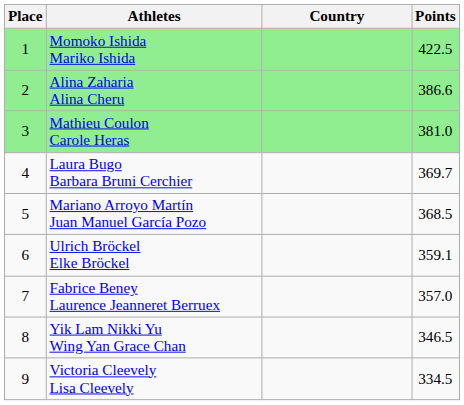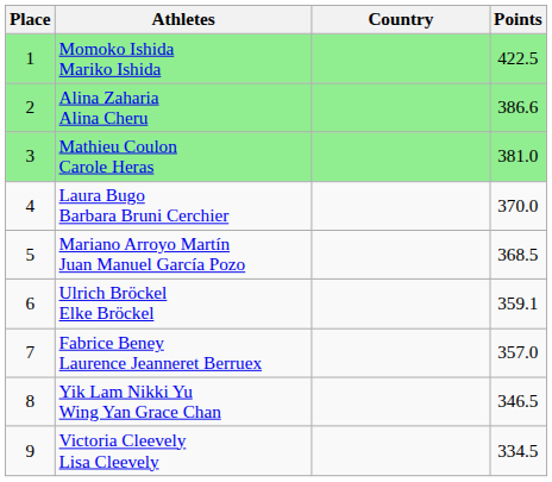 <table class="wikitable">
 <tr>
 <th>Place</th>
 <th width=220px>Athletes</th>
 <th width=150px>Country</th>
 <th>Points</th>
 </tr>
 <tr bgcolor=lightgreen>
 <td align=center>1</td>
 <td><a href='#'>Momoko Ishida</a><br><a href='#'>Mariko Ishida</a></td>
 <td></td>
 <td align=center>422.5</td>
 </tr>
 <tr bgcolor=lightgreen>
 <td align=center>2</td>
 <td><a href='#'>Alina Zaharia</a><br><a href='#'>Alina Cheru</a></td>
 <td></td>
 <td align=center>386.6</td>
 </tr>
 <tr bgcolor=lightgreen>
 <td align=center>3</td>
 <td><a href='#'>Mathieu Coulon</a><br><a href='#'>Carole Heras</a></td>
 <td></td>
 <td align=center>381.0</td>
 </tr>
 <tr>
 <td align=center>4</td>
 <td><a href='#'>Laura Bugo</a><br><a href='#'>Barbara Bruni Cerchier</a></td>
 <td></td>
-<td align=center>369.7</td>
+<td align=center>370.0</td>
 </tr>
 <tr>
 <td align=center>5</td>
 <td><a href='#'>Mariano Arroyo Martín</a><br><a href='#'>Juan Manuel García Pozo</a></td>
 <td></td>
 <td align=center>368.5</td>
 </tr>
 <tr>
 <td align=center>6</td>
 <td><a href='#'>Ulrich Bröckel</a><br><a href='#'>Elke Bröckel</a></td>
 <td></td>
 <td align=center>359.1</td>
 </tr>
 <tr>
 <td align=center>7</td>
 <td><a href='#'>Fabrice Beney</a><br><a href='#'>Laurence Jeanneret Berruex</a></td>
 <td></td>
 <td align=center>357.0</td>
 </tr>
 <tr>
 <td align=center>8</td>
 <td><a href='#'>Yik Lam Nikki Yu</a><br><a href='#'>Wing Yan Grace Chan</a></td>
 <td></td>
 <td align=center>346.5</td>
 </tr>
 <tr>
 <td align=center>9</td>
 <td><a href='#'>Victoria Cleevely</a><br><a href='#'>Lisa Cleevely</a></td>
 <td></td>
 <td align=center>334.5</td>
 </tr>
 </table>
